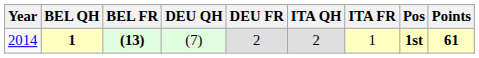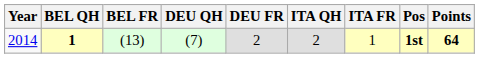 <table class="wikitable" style="text-align:center; font-size:85%">
 <tr>
 <th>Year</th>
 <th Belgium Qualifying Heat>BEL QH</th>
 <th Belgium Feature Race>BEL FR</th>
 <th Germany Qualifying Heat>DEU QH</th>
 <th Germany Feature Race>DEU FR</th>
 <th Italy Qualifying Heat>ITA QH</th>
 <th Italy Feature Race>ITA FR</th>
 <th>Pos</th>
 <th>Points</th>
 </tr>
 <tr>
 <td><a href='#'>2014</a></td>
 <td style="background:#ffffbf;"><strong>1</strong></td>
-<td style="background:#DFFFDF;"><strong>(13)</strong></td>
+<td style="background:#DFFFDF;">(13)</td>
 <td style="background:#DFFFDF;">(7)</td>
 <td style="background:#DFDFDF;">2</td>
 <td style="background:#DFDFDF;">2</td>
 <td style="background:#ffffbf;">1</td>
 <th style="background:#FFFFBF;">1st</th>
-<th style="background:#FFFFBF;">61</th>
+<th style="background:#FFFFBF;">64</th>
 </tr>
 </table>
